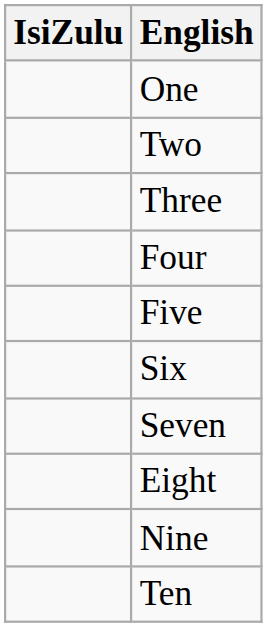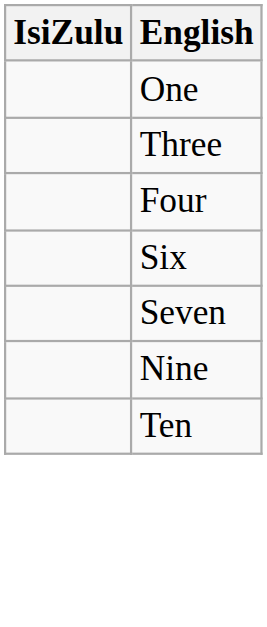 <table class="wikitable">
 <tr>
 <th>IsiZulu</th>
 <th>English</th>
 </tr>
 <tr>
 <td></td>
 <td>One</td>
 </tr>
 <tr>
 <td></td>
-<td>Two</td>
-</tr>
-<tr>
-<td></td>
 <td>Three</td>
 </tr>
 <tr>
 <td></td>
 <td>Four</td>
-</tr>
-<tr>
-<td></td>
-<td>Five</td>
 </tr>
 <tr>
 <td></td>
 <td>Six</td>
 </tr>
 <tr>
 <td></td>
 <td>Seven</td>
 </tr>
 <tr>
 <td></td>
-<td>Eight</td>
-</tr>
-<tr>
-<td></td>
 <td>Nine</td>
 </tr>
 <tr>
 <td></td>
 <td>Ten</td>
 </tr>
 </table>
